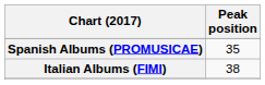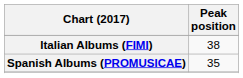 <table class="wikitable sortable plainrowheaders" style="text-align:center">
 <tr>
 <th scope="col">Chart (2017)</th>
 <th scope="col">Peak<br> position</th>
 </tr>
 <tr>
 </tr>
 <tr>
 </tr>
 <tr>
 </tr>
 <tr>
 </tr>
 <tr>
+<th scope="row">Italian Albums (<a href='#'>FIMI</a>)</th>
+<td>38</td>
+</tr>
+<tr>
 <th scope="row">Spanish Albums (<a href='#'>PROMUSICAE</a>)</th>
 <td>35</td>
-</tr>
-<tr>
-<th scope="row">Italian Albums (<a href='#'>FIMI</a>)</th>
-<td>38</td>
 </tr>
 <tr>
 </tr>
 <tr>
 </tr>
 <tr>
 </tr>
 <tr>
 </tr>
 <tr>
 </tr>
 </table>
